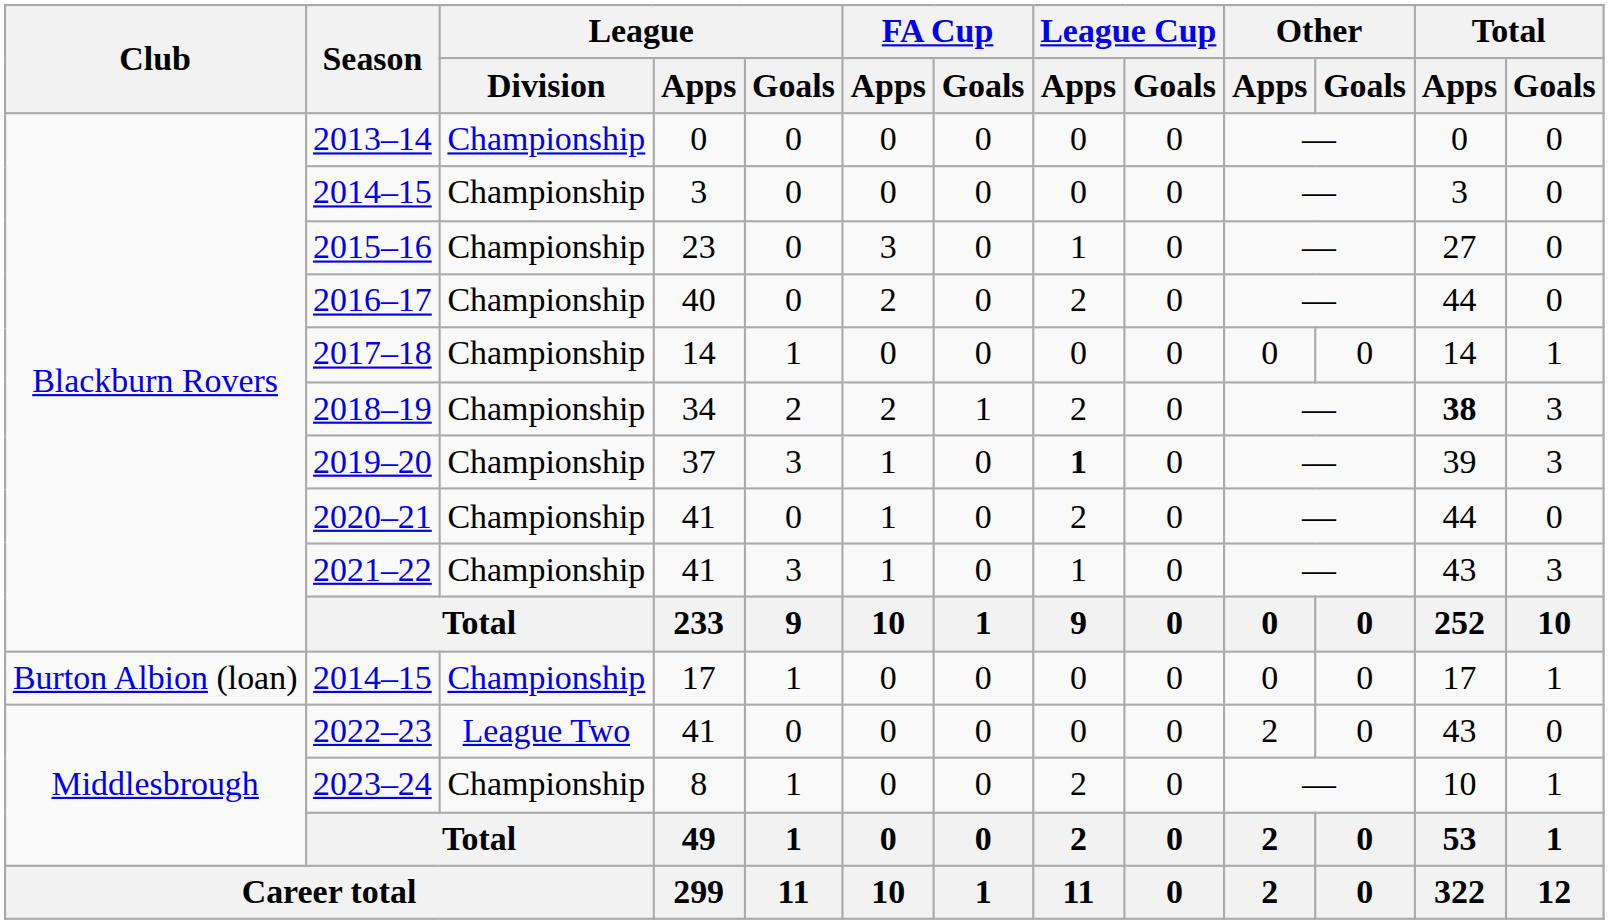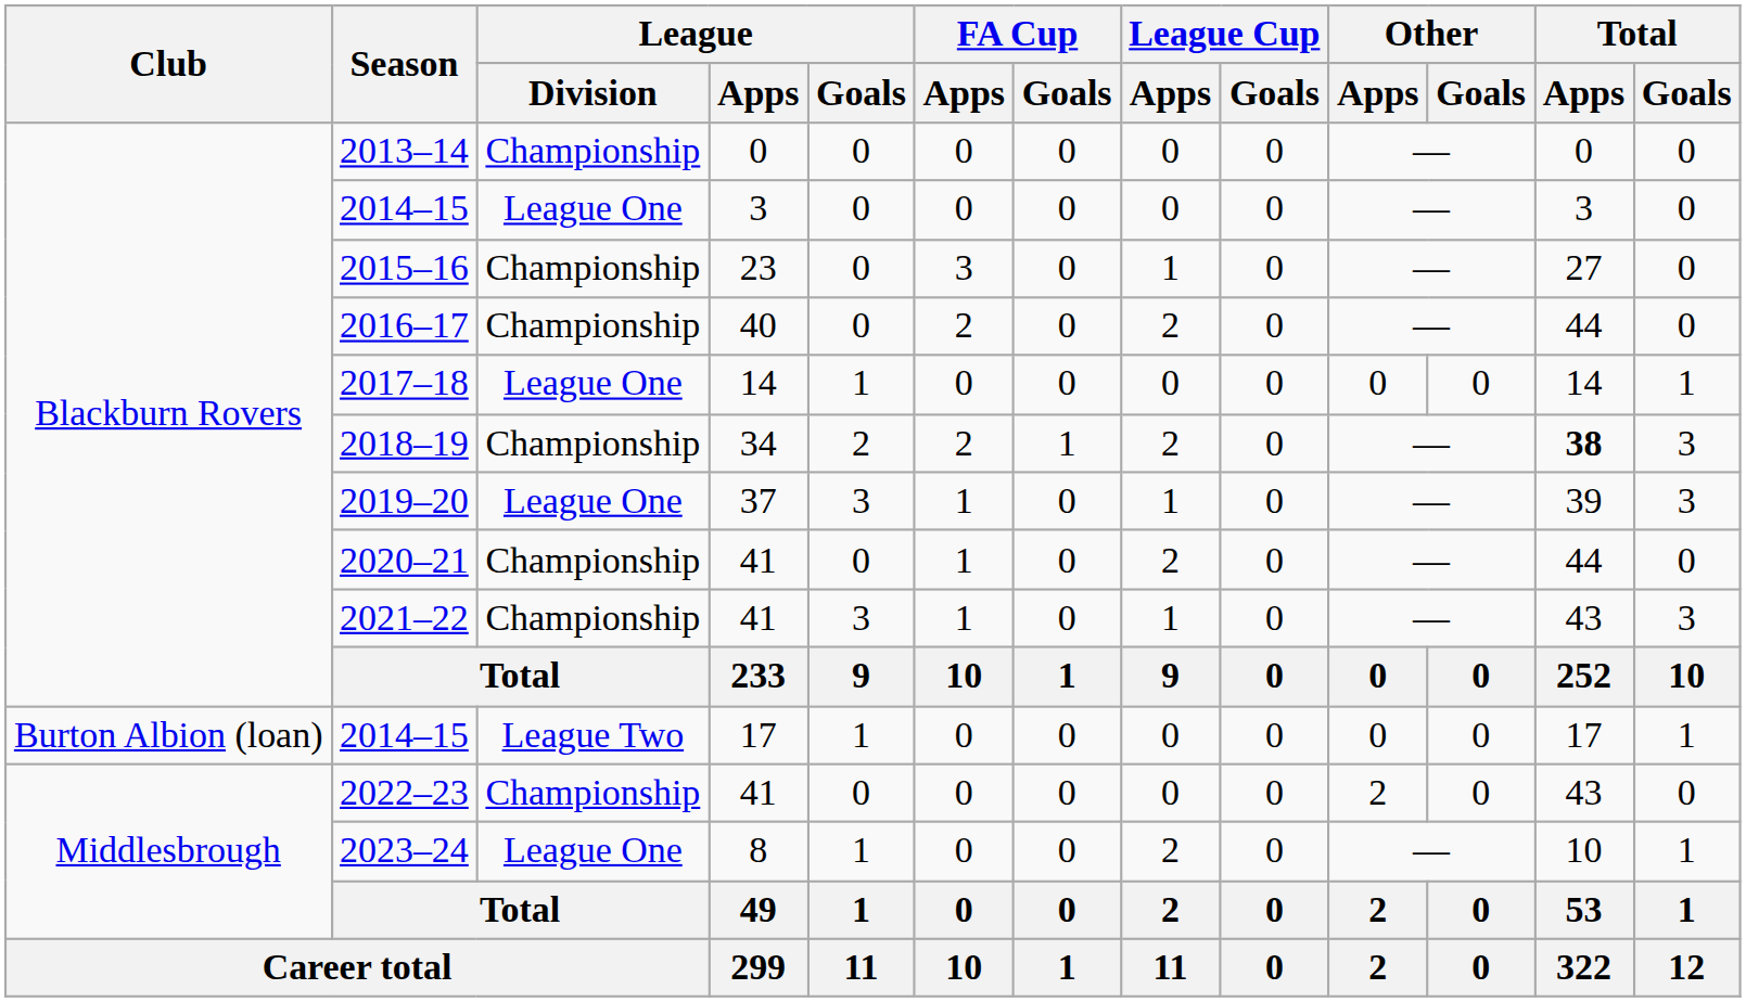 <table class="wikitable" style="text-align:center">
 <tr>
 <th rowspan="2">Club</th>
 <th rowspan="2">Season</th>
 <th colspan="3">League</th>
 <th colspan="2"><a href='#'>FA Cup</a></th>
 <th colspan="2"><a href='#'>League Cup</a></th>
 <th colspan="2">Other</th>
 <th colspan="2">Total</th>
 </tr>
 <tr>
 <th>Division</th>
 <th>Apps</th>
 <th>Goals</th>
 <th>Apps</th>
 <th>Goals</th>
 <th>Apps</th>
 <th>Goals</th>
 <th>Apps</th>
 <th>Goals</th>
 <th>Apps</th>
 <th>Goals</th>
 </tr>
 <tr>
 <td rowspan="10"><a href='#'>Blackburn Rovers</a></td>
 <td><a href='#'>2013–14</a></td>
 <td><a href='#'>Championship</a></td>
 <td>0</td>
 <td>0</td>
 <td>0</td>
 <td>0</td>
 <td>0</td>
 <td>0</td>
 <td colspan="2">—</td>
 <td>0</td>
 <td>0</td>
 </tr>
 <tr>
 <td><a href='#'>2014–15</a></td>
-<td>Championship</td>
+<td><a href='#'>League One</a></td>
 <td>3</td>
 <td>0</td>
 <td>0</td>
 <td>0</td>
 <td>0</td>
 <td>0</td>
 <td colspan="2">—</td>
 <td>3</td>
 <td>0</td>
 </tr>
 <tr>
 <td><a href='#'>2015–16</a></td>
 <td>Championship</td>
 <td>23</td>
 <td>0</td>
 <td>3</td>
 <td>0</td>
 <td>1</td>
 <td>0</td>
 <td colspan="2">—</td>
 <td>27</td>
 <td>0</td>
 </tr>
 <tr>
 <td><a href='#'>2016–17</a></td>
 <td>Championship</td>
 <td>40</td>
 <td>0</td>
 <td>2</td>
 <td>0</td>
 <td>2</td>
 <td>0</td>
 <td colspan="2">—</td>
 <td>44</td>
 <td>0</td>
 </tr>
 <tr>
 <td><a href='#'>2017–18</a></td>
-<td>Championship</td>
+<td><a href='#'>League One</a></td>
 <td>14</td>
 <td>1</td>
 <td>0</td>
 <td>0</td>
 <td>0</td>
 <td>0</td>
 <td>0</td>
 <td>0</td>
 <td>14</td>
 <td>1</td>
 </tr>
 <tr>
 <td><a href='#'>2018–19</a></td>
 <td>Championship</td>
 <td>34</td>
 <td>2</td>
 <td>2</td>
 <td>1</td>
 <td>2</td>
 <td>0</td>
 <td colspan="2">—</td>
 <td><strong>38</strong></td>
 <td>3</td>
 </tr>
 <tr>
 <td><a href='#'>2019–20</a></td>
-<td>Championship</td>
+<td><a href='#'>League One</a></td>
 <td>37</td>
 <td>3</td>
 <td>1</td>
 <td>0</td>
-<td><strong>1</strong></td>
+<td>1</td>
 <td>0</td>
 <td colspan="2">—</td>
 <td>39</td>
 <td>3</td>
 </tr>
 <tr>
 <td><a href='#'>2020–21</a></td>
 <td>Championship</td>
 <td>41</td>
 <td>0</td>
 <td>1</td>
 <td>0</td>
 <td>2</td>
 <td>0</td>
 <td colspan="2">—</td>
 <td>44</td>
 <td>0</td>
 </tr>
 <tr>
 <td><a href='#'>2021–22</a></td>
 <td>Championship</td>
 <td>41</td>
 <td>3</td>
 <td>1</td>
 <td>0</td>
 <td>1</td>
 <td>0</td>
 <td colspan="2">—</td>
 <td>43</td>
 <td>3</td>
 </tr>
 <tr>
 <th colspan="2">Total</th>
 <th>233</th>
 <th>9</th>
 <th>10</th>
 <th>1</th>
 <th>9</th>
 <th>0</th>
 <th>0</th>
 <th>0</th>
 <th>252</th>
 <th>10</th>
 </tr>
 <tr>
 <td><a href='#'>Burton Albion</a> (loan)</td>
 <td><a href='#'>2014–15</a></td>
-<td><a href='#'>Championship</a></td>
+<td><a href='#'>League Two</a></td>
 <td>17</td>
 <td>1</td>
 <td>0</td>
 <td>0</td>
 <td>0</td>
 <td>0</td>
 <td>0</td>
 <td>0</td>
 <td>17</td>
 <td>1</td>
 </tr>
 <tr>
 <td rowspan="3"><a href='#'>Middlesbrough</a></td>
 <td><a href='#'>2022–23</a></td>
-<td><a href='#'>League Two</a></td>
+<td><a href='#'>Championship</a></td>
 <td>41</td>
 <td>0</td>
 <td>0</td>
 <td>0</td>
 <td>0</td>
 <td>0</td>
 <td>2</td>
 <td>0</td>
 <td>43</td>
 <td>0</td>
 </tr>
 <tr>
 <td><a href='#'>2023–24</a></td>
-<td>Championship</td>
+<td><a href='#'>League One</a></td>
 <td>8</td>
 <td>1</td>
 <td>0</td>
 <td>0</td>
 <td>2</td>
 <td>0</td>
 <td colspan="2">—</td>
 <td>10</td>
 <td>1</td>
 </tr>
 <tr>
 <th colspan="2">Total</th>
 <th>49</th>
 <th>1</th>
 <th>0</th>
 <th>0</th>
 <th>2</th>
 <th>0</th>
 <th>2</th>
 <th>0</th>
 <th>53</th>
 <th>1</th>
 </tr>
 <tr>
 <th colspan="3">Career total</th>
 <th>299</th>
 <th>11</th>
 <th>10</th>
 <th>1</th>
 <th>11</th>
 <th>0</th>
 <th>2</th>
 <th>0</th>
 <th>322</th>
 <th>12</th>
 </tr>
 </table>
